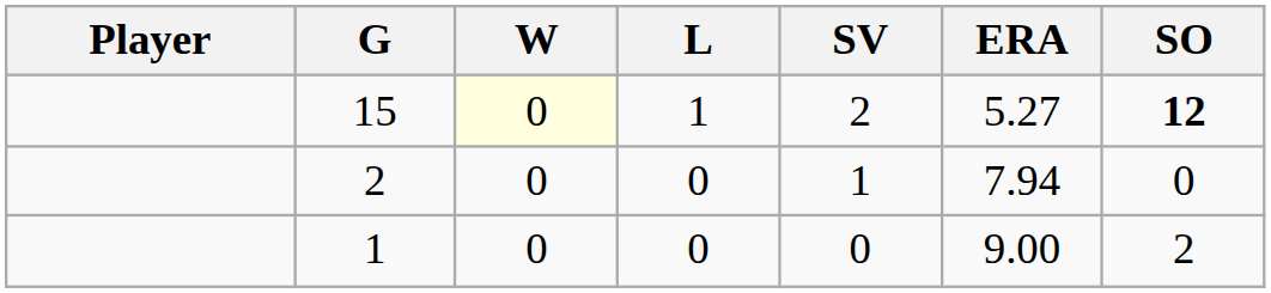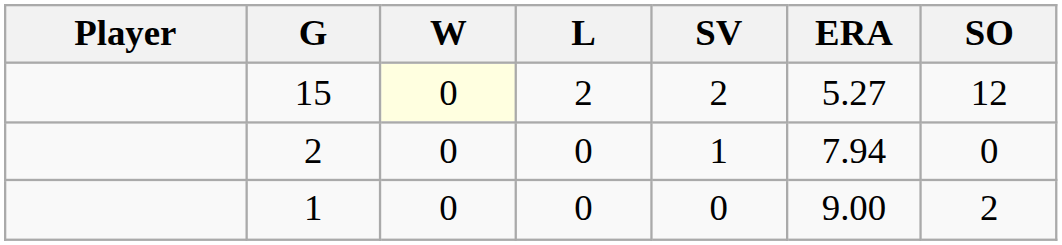 <table class="wikitable sortable">
 <tr>
 <th bgcolor="#DDDDFF" width="16%">Player</th>
 <th bgcolor="#DDDDFF" width="9%">G</th>
 <th bgcolor="#DDDDFF" width="9%">W</th>
 <th bgcolor="#DDDDFF" width="9%">L</th>
 <th bgcolor="#DDDDFF" width="9%">SV</th>
 <th bgcolor="#DDDDFF" width="9%">ERA</th>
 <th bgcolor="#DDDDFF" width="9%">SO</th>
 </tr>
 <tr align="center">
 <td></td>
 <td>15</td>
 <td style="background: lightyellow;">0</td>
-<td>1</td>
+<td>2</td>
 <td>2</td>
 <td>5.27</td>
-<td><strong>12</strong></td>
+<td>12</td>
 </tr>
 <tr align="center">
 <td></td>
 <td>2</td>
 <td>0</td>
 <td>0</td>
 <td>1</td>
 <td>7.94</td>
 <td>0</td>
 </tr>
 <tr align="center">
 <td></td>
 <td>1</td>
 <td>0</td>
 <td>0</td>
 <td>0</td>
 <td>9.00</td>
 <td>2</td>
 </tr>
 </table>
